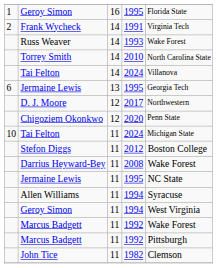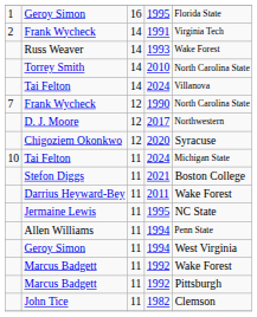 <table class="wikitable">
 <tr>
 </tr>
 <tr>
 <td>1</td>
 <td><a href='#'>Geroy Simon</a></td>
 <td>16</td>
 <td><a href='#'>1995</a></td>
 <td style="font-size:80%;">Florida State</td>
 </tr>
 <tr>
 <td>2</td>
 <td><a href='#'>Frank Wycheck</a></td>
 <td>14</td>
 <td><a href='#'>1991</a></td>
 <td style="font-size:80%;">Virginia Tech</td>
 </tr>
 <tr>
 <td></td>
 <td>Russ Weaver</td>
 <td>14</td>
 <td><a href='#'>1993</a></td>
 <td style="font-size:80%;">Wake Forest</td>
 </tr>
 <tr>
 <td></td>
 <td><a href='#'>Torrey Smith</a></td>
 <td>14</td>
 <td><a href='#'>2010</a></td>
 <td style="font-size:80%;">North Carolina State</td>
 </tr>
 <tr>
 <td></td>
 <td><a href='#'>Tai Felton</a></td>
 <td>14</td>
 <td><a href='#'>2024</a></td>
 <td style="font-size:80%;">Villanova</td>
 </tr>
 <tr>
-<td>6</td>
-<td><a href='#'>Jermaine Lewis</a></td>
-<td>13</td>
-<td><a href='#'>1995</a></td>
-<td style="font-size:80%;">Georgia Tech</td>
+<td>7</td>
+<td><a href='#'>Frank Wycheck</a></td>
+<td>12</td>
+<td><a href='#'>1990</a></td>
+<td style="font-size:80%;">North Carolina State</td>
 </tr>
 <tr>
 <td></td>
 <td><a href='#'>D. J. Moore</a></td>
 <td>12</td>
 <td><a href='#'>2017</a></td>
 <td style="font-size:80%;">Northwestern</td>
 </tr>
 <tr>
 <td></td>
 <td><a href='#'>Chigoziem Okonkwo</a></td>
 <td>12</td>
 <td><a href='#'>2020</a></td>
-<td style="font-size:80%;">Penn State</td>
+<td>Syracuse</td>
 </tr>
 <tr>
 <td>10</td>
 <td><a href='#'>Tai Felton</a></td>
 <td>11</td>
 <td><a href='#'>2024</a></td>
 <td style="font-size:80%;">Michigan State</td>
 </tr>
 <tr>
 <td></td>
 <td><a href='#'>Stefon Diggs</a></td>
 <td>11</td>
-<td><a href='#'>2012</a></td>
+<td><a href='#'>2021</a></td>
 <td>Boston College</td>
 </tr>
 <tr>
 <td></td>
 <td><a href='#'>Darrius Heyward-Bey</a></td>
 <td>11</td>
-<td><a href='#'>2008</a></td>
+<td><a href='#'>2011</a></td>
 <td>Wake Forest</td>
 </tr>
 <tr>
 <td></td>
 <td><a href='#'>Jermaine Lewis</a></td>
 <td>11</td>
 <td><a href='#'>1995</a></td>
 <td>NC State</td>
 </tr>
 <tr>
 <td></td>
 <td>Allen Williams</td>
 <td>11</td>
 <td><a href='#'>1994</a></td>
-<td>Syracuse</td>
+<td style="font-size:80%;">Penn State</td>
 </tr>
 <tr>
 <td></td>
 <td><a href='#'>Geroy Simon</a></td>
 <td>11</td>
 <td><a href='#'>1994</a></td>
 <td>West Virginia</td>
 </tr>
 <tr>
 <td></td>
 <td><a href='#'>Marcus Badgett</a></td>
 <td>11</td>
 <td><a href='#'>1992</a></td>
 <td>Wake Forest</td>
 </tr>
 <tr>
 <td></td>
 <td><a href='#'>Marcus Badgett</a></td>
 <td>11</td>
 <td><a href='#'>1992</a></td>
 <td>Pittsburgh</td>
 </tr>
 <tr>
 <td></td>
 <td><a href='#'>John Tice</a></td>
 <td>11</td>
 <td><a href='#'>1982</a></td>
 <td>Clemson</td>
 </tr>
 <tr>
 </tr>
 </table>
